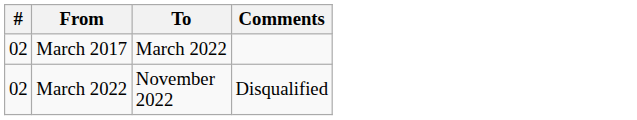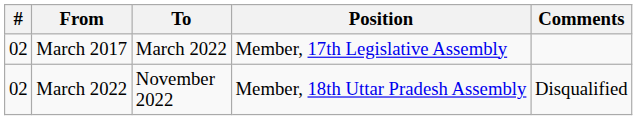 <table class="wikitable sortable">
 <tr>
 <th>#</th>
 <th>From</th>
 <th>To</th>
+<th>Position</th>
 <th>Comments</th>
 </tr>
 <tr>
 <td>02</td>
 <td>March 2017</td>
 <td>March 2022</td>
+<td>Member, <a href='#'>17th Legislative Assembly</a></td>
 <td></td>
 </tr>
 <tr>
 <td>02</td>
 <td>March 2022</td>
 <td>November<br>2022</td>
+<td>Member, <a href='#'>18th Uttar Pradesh Assembly</a></td>
 <td>Disqualified</td>
 </tr>
 </table>
